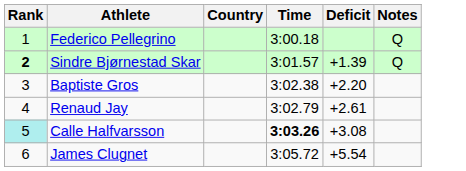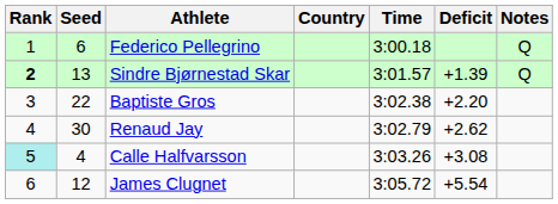 <table class="wikitable sortable" style="text-align:center">
 <tr>
 <th>Rank</th>
+<th>Seed</th>
 <th>Athlete</th>
 <th>Country</th>
 <th>Time</th>
 <th>Deficit</th>
 <th>Notes</th>
 </tr>
 <tr bgcolor=ccffcc>
 <td>1</td>
+<td>6</td>
 <td align=left><a href='#'>Federico Pellegrino</a></td>
 <td align=left></td>
 <td>3:00.18</td>
 <td></td>
 <td>Q</td>
 </tr>
 <tr bgcolor=ccffcc>
 <td><strong>2</strong></td>
+<td>13</td>
 <td align=left><a href='#'>Sindre Bjørnestad Skar</a></td>
 <td align=left></td>
 <td>3:01.57</td>
 <td>+1.39</td>
 <td>Q</td>
 </tr>
 <tr>
 <td>3</td>
+<td>22</td>
 <td align=left><a href='#'>Baptiste Gros</a></td>
 <td align=left></td>
 <td>3:02.38</td>
 <td>+2.20</td>
 <td></td>
 </tr>
 <tr>
 <td>4</td>
+<td>30</td>
 <td align=left><a href='#'>Renaud Jay</a></td>
 <td align=left></td>
 <td>3:02.79</td>
-<td>+2.61</td>
+<td>+2.62</td>
 <td></td>
 </tr>
 <tr>
 <td style="background: paleturquoise;">5</td>
+<td>4</td>
 <td align=left><a href='#'>Calle Halfvarsson</a></td>
 <td align=left></td>
-<td><strong>3:03.26</strong></td>
+<td>3:03.26</td>
 <td>+3.08</td>
 <td></td>
 </tr>
 <tr>
 <td>6</td>
+<td>12</td>
 <td align=left><a href='#'>James Clugnet</a></td>
 <td align=left></td>
 <td>3:05.72</td>
 <td>+5.54</td>
 <td></td>
 </tr>
 </table>
